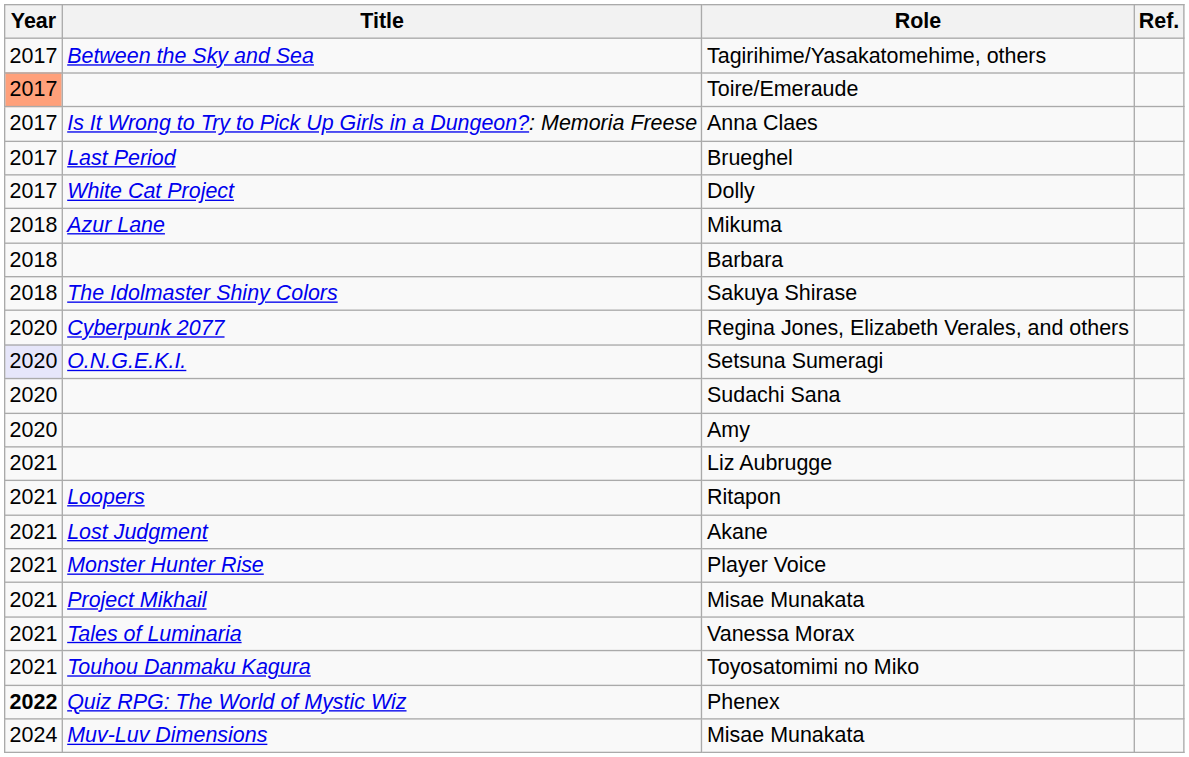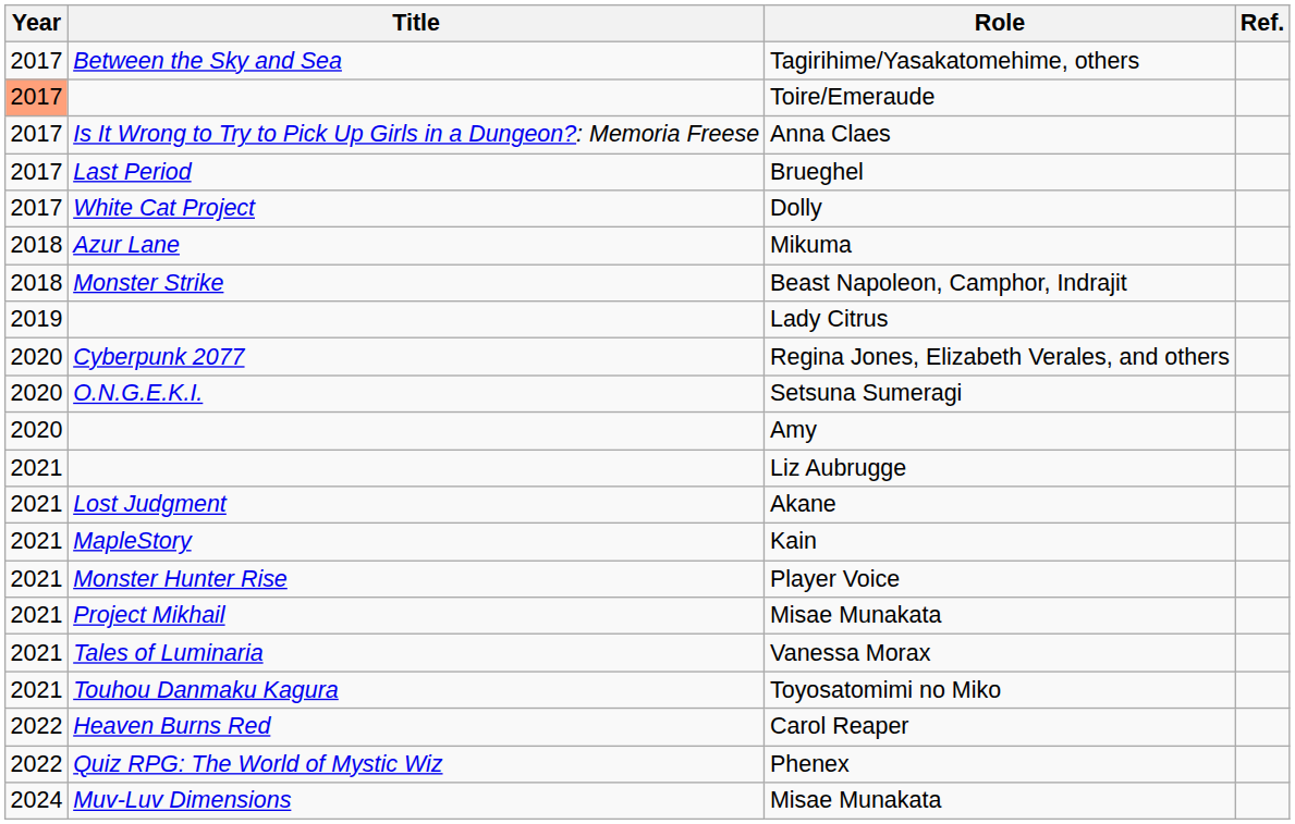 <table class="wikitable sortable plainrowheaders">
 <tr>
 <th scope="col">Year</th>
 <th scope="col">Title</th>
 <th scope="col">Role</th>
 <th scope="col" class="unsortable">Ref.</th>
 </tr>
 <tr>
 <td>2017</td>
 <td><em><a href='#'>Between the Sky and Sea</a></em></td>
 <td>Tagirihime/Yasakatomehime, others</td>
 <td></td>
 </tr>
 <tr>
 <td style="background: lightsalmon;">2017</td>
 <td></td>
 <td>Toire/Emeraude</td>
 <td></td>
 </tr>
 <tr>
 <td>2017</td>
 <td><em><a href='#'>Is It Wrong to Try to Pick Up Girls in a Dungeon?</a>: Memoria Freese</em></td>
 <td>Anna Claes</td>
 <td></td>
 </tr>
 <tr>
 <td>2017</td>
 <td><em><a href='#'>Last Period</a></em></td>
 <td>Brueghel</td>
 <td></td>
 </tr>
 <tr>
 <td>2017</td>
 <td><em><a href='#'>White Cat Project</a></em></td>
 <td>Dolly</td>
 <td></td>
 </tr>
 <tr>
 <td>2018</td>
 <td><em><a href='#'>Azur Lane</a></em></td>
 <td>Mikuma</td>
 <td></td>
 </tr>
 <tr>
 <td>2018</td>
-<td></td>
-<td>Barbara</td>
+<td><em><a href='#'>Monster Strike</a></em></td>
+<td>Beast Napoleon, Camphor, Indrajit</td>
 <td></td>
 </tr>
 <tr>
-<td>2018</td>
-<td><em><a href='#'>The Idolmaster Shiny Colors</a></em></td>
-<td>Sakuya Shirase</td>
+<td>2019</td>
+<td></td>
+<td>Lady Citrus</td>
 <td></td>
 </tr>
 <tr>
 <td>2020</td>
 <td><em><a href='#'>Cyberpunk 2077</a></em></td>
 <td>Regina Jones, Elizabeth Verales, and others</td>
 <td></td>
 </tr>
 <tr>
-<td style="background: lavender;">2020</td>
+<td>2020</td>
 <td><em><a href='#'>O.N.G.E.K.I.</a></em></td>
 <td>Setsuna Sumeragi</td>
 <td> </td>
-</tr>
-<tr>
-<td>2020</td>
-<td></td>
-<td>Sudachi Sana</td>
-<td></td>
 </tr>
 <tr>
 <td>2020</td>
 <td></td>
 <td>Amy</td>
 <td></td>
 </tr>
 <tr>
 <td>2021</td>
 <td></td>
 <td>Liz Aubrugge</td>
 <td></td>
 </tr>
 <tr>
 <td>2021</td>
-<td><em><a href='#'>Loopers</a></em></td>
-<td>Ritapon</td>
+<td><em><a href='#'>Lost Judgment</a></em></td>
+<td>Akane</td>
 <td></td>
 </tr>
 <tr>
 <td>2021</td>
-<td><em><a href='#'>Lost Judgment</a></em></td>
-<td>Akane</td>
+<td><em><a href='#'>MapleStory</a></em></td>
+<td>Kain</td>
 <td></td>
 </tr>
 <tr>
 <td>2021</td>
 <td><em><a href='#'>Monster Hunter Rise</a></em></td>
 <td>Player Voice</td>
 <td></td>
 </tr>
 <tr>
 <td>2021</td>
 <td><em><a href='#'>Project Mikhail</a></em></td>
 <td>Misae Munakata</td>
 <td></td>
 </tr>
 <tr>
 <td>2021</td>
 <td><em><a href='#'>Tales of Luminaria</a></em></td>
 <td>Vanessa Morax</td>
 <td></td>
 </tr>
 <tr>
 <td>2021</td>
 <td><em><a href='#'>Touhou Danmaku Kagura</a></em></td>
 <td>Toyosatomimi no Miko</td>
 <td></td>
 </tr>
 <tr>
-<td><strong>2022</strong></td>
+<td>2022</td>
+<td><em><a href='#'>Heaven Burns Red</a></em></td>
+<td>Carol Reaper</td>
+<td></td>
+</tr>
+<tr>
+<td>2022</td>
 <td><em><a href='#'>Quiz RPG: The World of Mystic Wiz</a></em></td>
 <td>Phenex</td>
 <td></td>
 </tr>
 <tr>
 <td>2024</td>
 <td><em><a href='#'>Muv-Luv Dimensions</a></em></td>
 <td>Misae Munakata</td>
 <td></td>
 </tr>
 </table>
